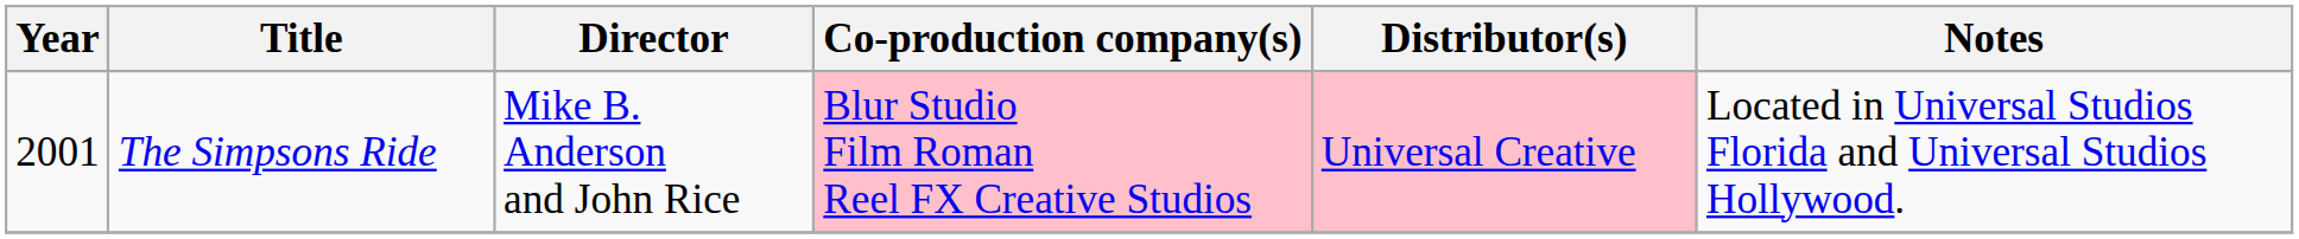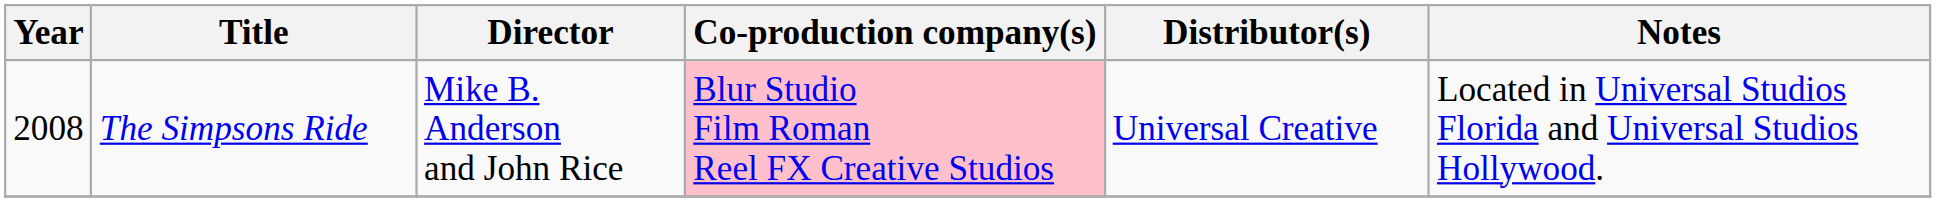 <table class="wikitable sortable">
 <tr>
 <th width="30">Year</th>
 <th width="140">Title</th>
 <th width="115">Director</th>
 <th>Co-production company(s)</th>
 <th width="140">Distributor(s)</th>
 <th width="220">Notes</th>
 </tr>
 <tr>
-<td>2001</td>
+<td>2008</td>
 <td><em><a href='#'>The Simpsons Ride</a></em></td>
 <td><a href='#'>Mike B. Anderson</a><br>and John Rice</td>
 <td style="background: pink;"><a href='#'>Blur Studio</a><br><a href='#'>Film Roman</a><br><a href='#'>Reel FX Creative Studios</a></td>
-<td style="background: pink;"><a href='#'>Universal Creative</a></td>
+<td><a href='#'>Universal Creative</a></td>
 <td>Located in <a href='#'>Universal Studios Florida</a> and <a href='#'>Universal Studios Hollywood</a>.</td>
 </tr>
 <tr>
 </tr>
 </table>
